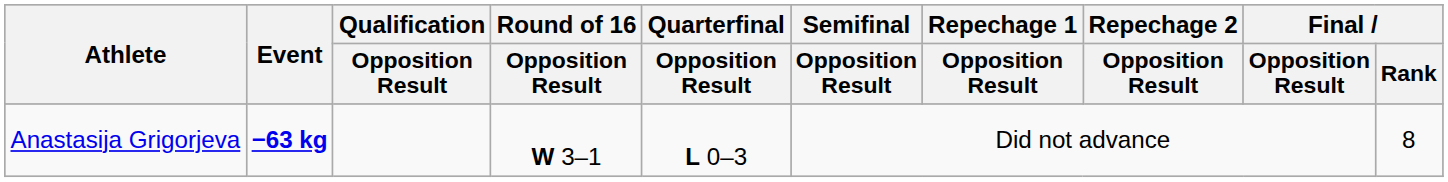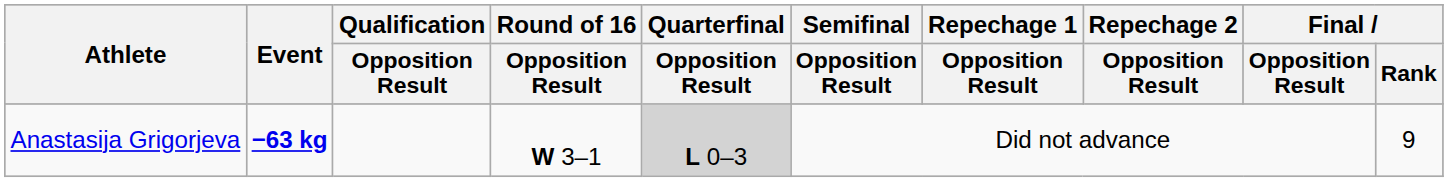 <table class="wikitable" style="font-size:90%">
 <tr>
 <th rowspan="2">Athlete</th>
 <th rowspan="2">Event</th>
 <th>Qualification</th>
 <th>Round of 16</th>
 <th>Quarterfinal</th>
 <th>Semifinal</th>
 <th>Repechage 1</th>
 <th>Repechage 2</th>
 <th colspan=2>Final / </th>
 </tr>
 <tr style="font-size: 95%">
 <th>Opposition<br>Result</th>
 <th>Opposition<br>Result</th>
 <th>Opposition<br>Result</th>
 <th>Opposition<br>Result</th>
 <th>Opposition<br>Result</th>
 <th>Opposition<br>Result</th>
 <th>Opposition<br>Result</th>
 <th>Rank</th>
 </tr>
 <tr align=center>
 <td align=left><a href='#'>Anastasija Grigorjeva</a></td>
 <td align=left><strong><a href='#'>−63 kg</a></strong></td>
 <td></td>
 <td><br><strong>W</strong> 3–1 <sup></sup></td>
-<td><br><strong>L</strong> 0–3 <sup></sup></td>
+<td style="background: lightgrey;"><br><strong>L</strong> 0–3 <sup></sup></td>
 <td colspan=4>Did not advance</td>
-<td>8</td>
+<td>9</td>
 </tr>
 </table>
